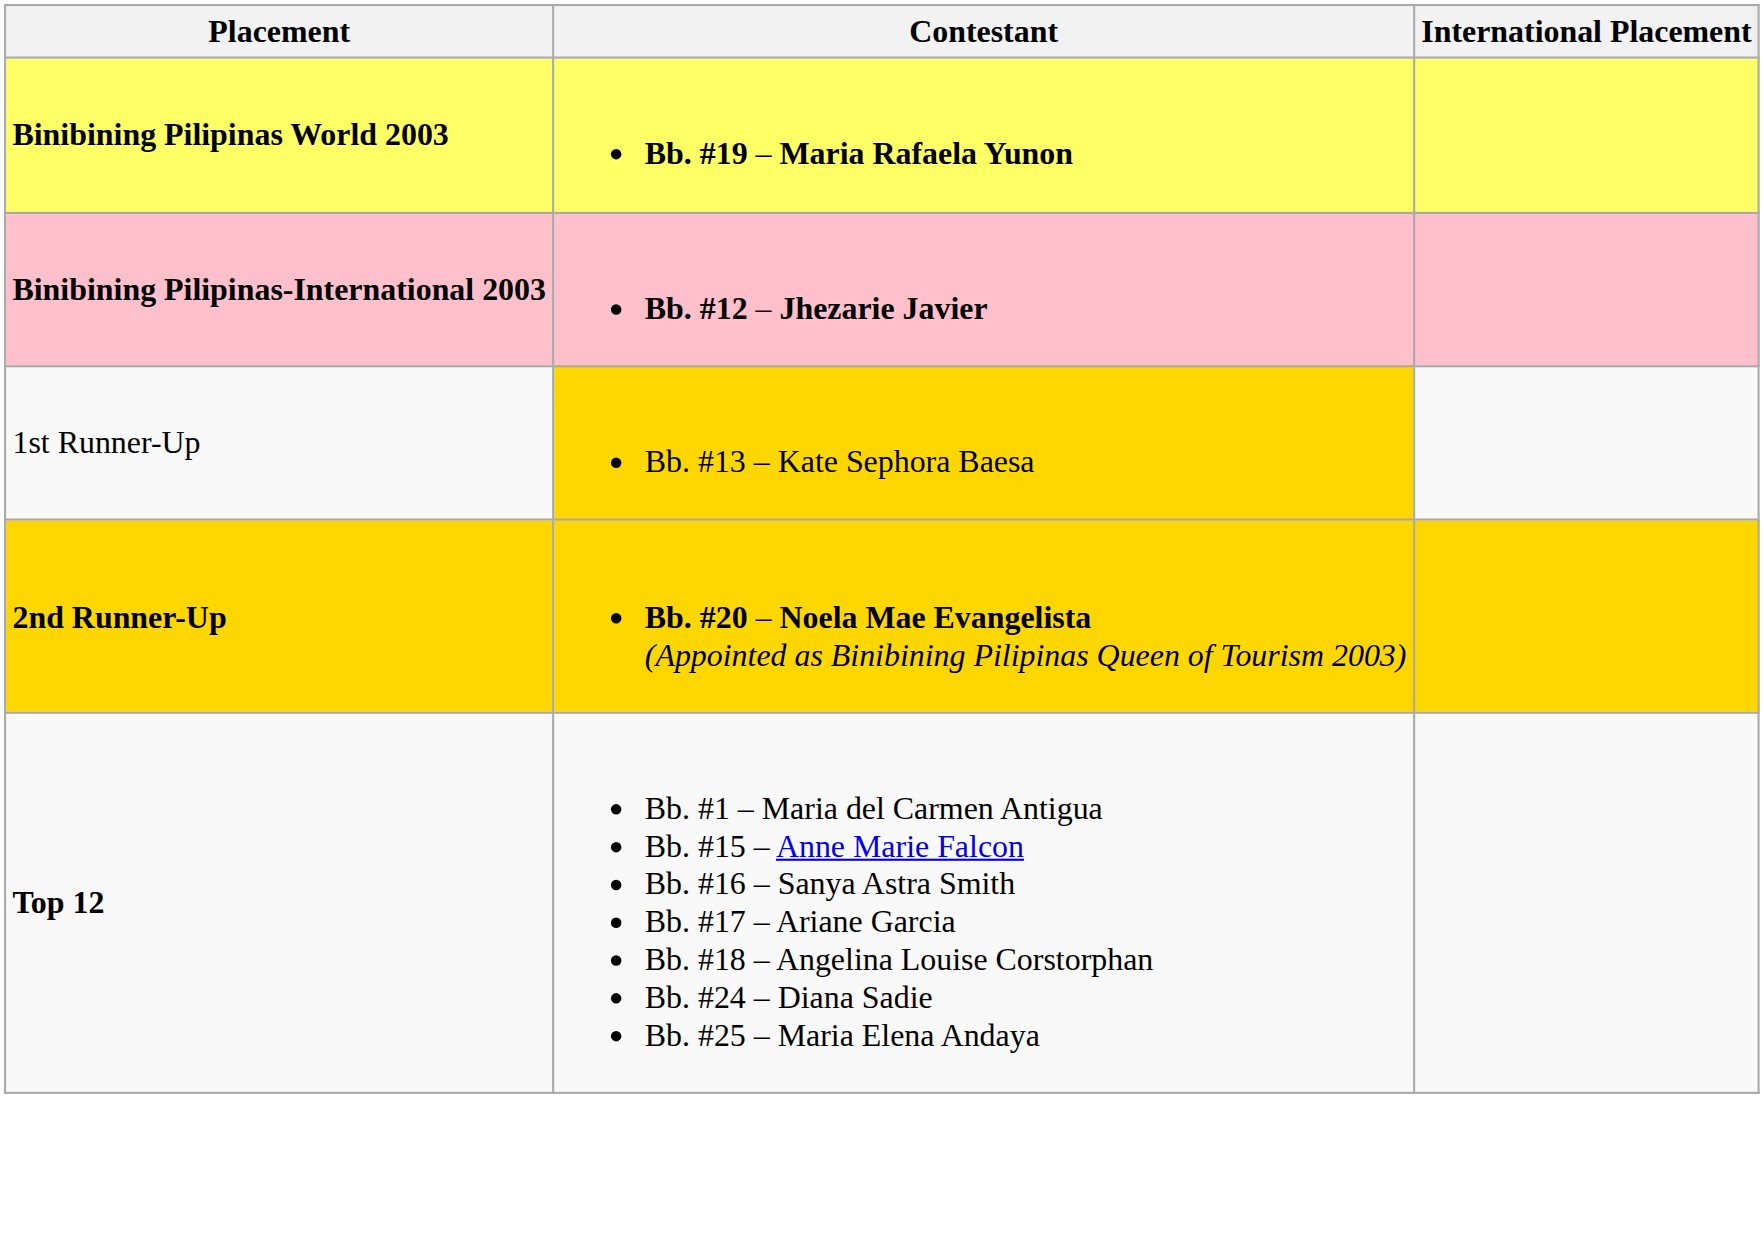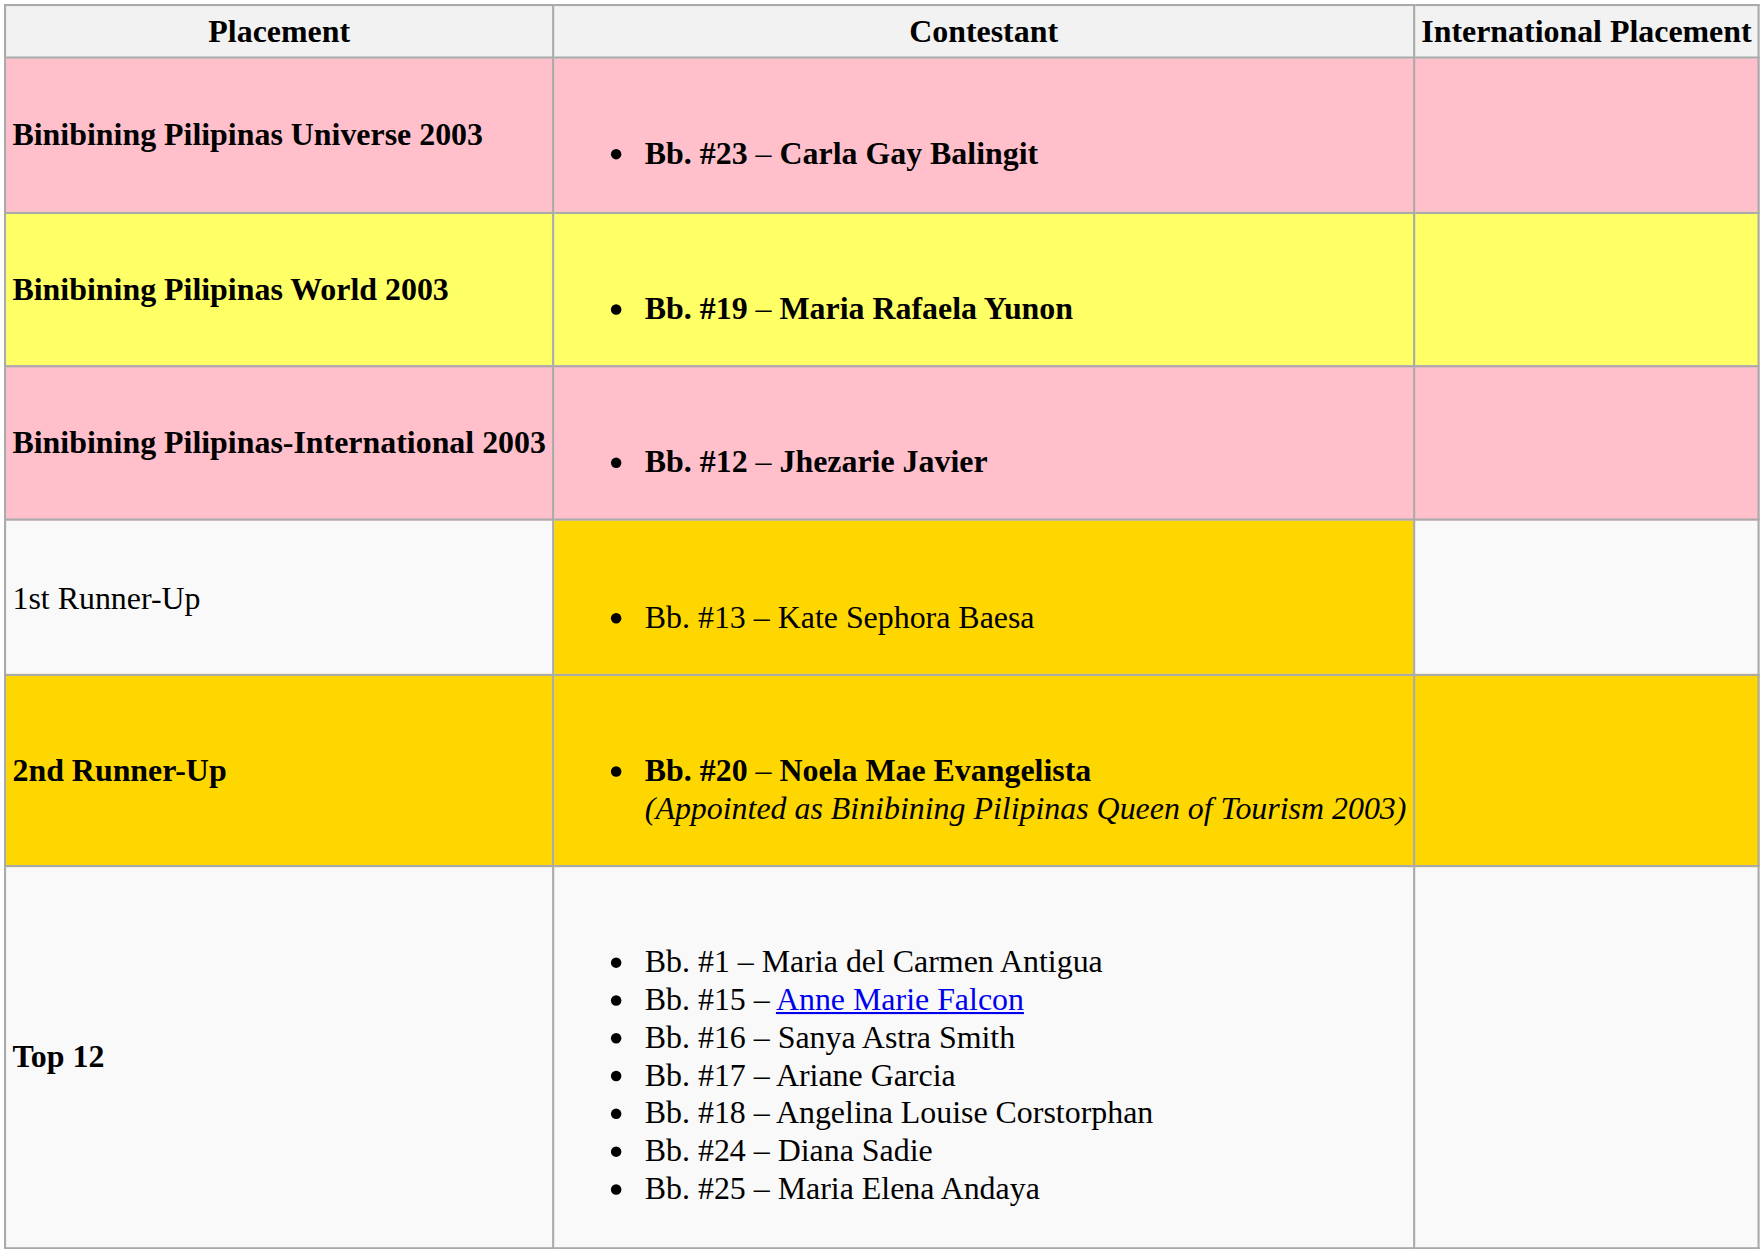 <table class="wikitable sortable" style="font-size:95%;">
 <tr>
 <th>Placement</th>
 <th>Contestant</th>
 <th>International Placement</th>
+</tr>
+<tr>
+<td style="background:pink;"><strong>Binibining Pilipinas Universe 2003</strong></td>
+<td style="background:pink;"><br><ul><li><strong>Bb. #23</strong> – <strong>Carla Gay Balingit</strong></li></ul></td>
+<th style="background:pink;"><strong><em></em></strong></th>
 </tr>
 <tr>
 <td style="background:#FFFF66;"><strong>Binibining Pilipinas World 2003</strong></td>
 <td style="background:#FFFF66;"><br><ul><li><strong>Bb. #19</strong> – <strong>Maria Rafaela Yunon</strong></li></ul></td>
 <th style="background:#FFFF66;"><strong></strong></th>
 </tr>
 <tr>
 <td style="background:pink;"><strong>Binibining Pilipinas-International 2003</strong></td>
 <td style="background:pink;"><br><ul><li><strong>Bb. #12</strong> – <strong>Jhezarie Javier</strong></li></ul></td>
 <th style="background:pink;"></th>
 </tr>
 <tr>
 <td>1st Runner-Up</td>
 <td style="background: gold;"><br><ul><li>Bb. #13 – Kate Sephora Baesa</li></ul></td>
 </tr>
 <tr>
 <td style="background:gold;"><strong>2nd Runner-Up</strong></td>
 <td style="background:gold;"><br><ul><li><strong>Bb. #20</strong> – <strong>Noela Mae Evangelista</strong> <em><br>(Appointed as Binibining Pilipinas Queen of Tourism 2003)</li></ul></td>
 <th style="background:gold;"><strong></strong></th>
 </tr>
 <tr>
 <td><strong>Top 12</strong></td>
 <td><br><ul><li>Bb. #1 – Maria del Carmen Antigua</li><li>Bb. #15 – <a href='#'>Anne Marie Falcon</a></li><li>Bb. #16 – Sanya Astra Smith</li><li>Bb. #17 – Ariane Garcia</li><li>Bb. #18 – Angelina Louise Corstorphan</li><li>Bb. #24 – Diana Sadie</li><li>Bb. #25 – Maria Elena Andaya</li></ul></td>
 </tr>
 </table>
